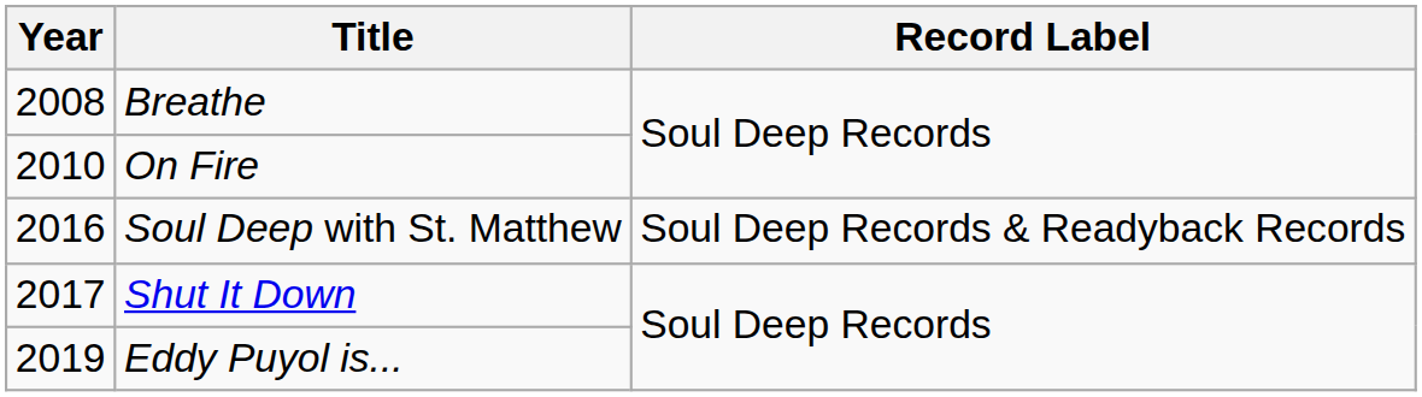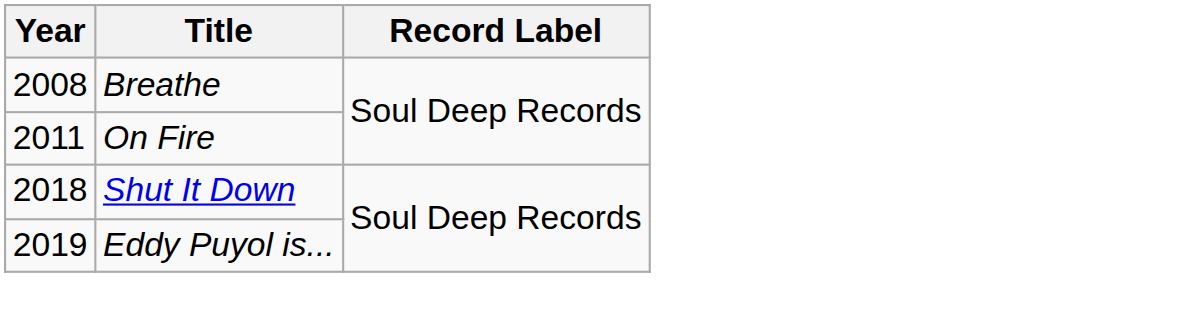 <table class="wikitable">
 <tr>
 <th>Year</th>
 <th>Title</th>
 <th>Record Label</th>
 </tr>
 <tr>
 <td>2008</td>
 <td><em>Breathe</em></td>
 <td rowspan="2">Soul Deep Records</td>
 </tr>
 <tr>
-<td>2010</td>
+<td>2011</td>
 <td><em>On Fire</em></td>
 </tr>
 <tr>
-<td>2016</td>
-<td><em>Soul Deep</em> with St. Matthew</td>
-<td>Soul Deep Records & Readyback Records</td>
-</tr>
-<tr>
-<td>2017</td>
+<td>2018</td>
 <td><em><a href='#'>Shut It Down</a></em></td>
 <td rowspan="2">Soul Deep Records</td>
 </tr>
 <tr>
 <td>2019</td>
 <td><em>Eddy Puyol is...</em></td>
 </tr>
 </table>
